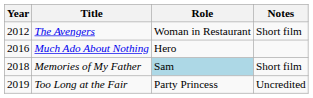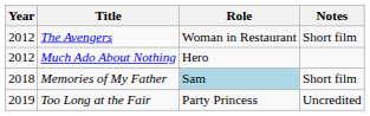 <table class="wikitable">
 <tr>
 <th>Year</th>
 <th>Title</th>
 <th>Role</th>
 <th>Notes</th>
 </tr>
 <tr>
 <td>2012</td>
 <td><em><a href='#'>The Avengers</a></em></td>
 <td>Woman in Restaurant</td>
 <td>Short film</td>
 </tr>
 <tr>
-<td>2016</td>
+<td>2012</td>
 <td><em><a href='#'>Much Ado About Nothing</a></em></td>
 <td>Hero</td>
 <td></td>
 </tr>
 <tr>
 <td>2018</td>
 <td><em>Memories of My Father</em></td>
 <td style="background: lightblue;">Sam</td>
 <td>Short film</td>
 </tr>
 <tr>
 <td>2019</td>
 <td><em>Too Long at the Fair</em></td>
 <td>Party Princess</td>
 <td>Uncredited</td>
 </tr>
 </table>
